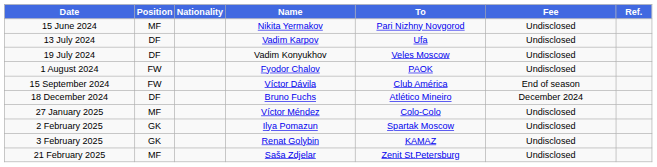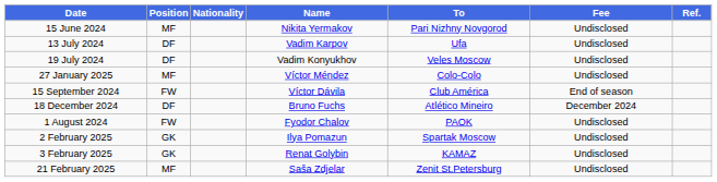 <table class="wikitable"  style="text-align:center; font-size:90%; ">
 <tr>
 <th style="background:#4169E1; color:white; width:200px;">Date</th>
 <th style="background:#4169E1; color:white; width:50px;">Position</th>
 <th style="background:#4169E1; color:white; width:50px;">Nationality</th>
 <th style="background:#4169E1; color:white; width:200px;">Name</th>
 <th style="background:#4169E1; color:white; width:200px;">To</th>
 <th style="background:#4169E1; color:white; width:200px;">Fee</th>
 <th style="background:#4169E1; color:white; width:50px;">Ref.</th>
 </tr>
 <tr>
 <td>15 June 2024</td>
 <td>MF</td>
 <td></td>
 <td><a href='#'>Nikita Yermakov</a></td>
 <td><a href='#'>Pari Nizhny Novgorod</a></td>
 <td>Undisclosed</td>
 <td></td>
 </tr>
 <tr>
 <td>13 July 2024</td>
 <td>DF</td>
 <td></td>
 <td><a href='#'>Vadim Karpov</a></td>
 <td><a href='#'>Ufa</a></td>
 <td>Undisclosed</td>
 <td></td>
 </tr>
 <tr>
 <td>19 July 2024</td>
 <td>DF</td>
 <td></td>
 <td>Vadim Konyukhov</td>
 <td><a href='#'>Veles Moscow</a></td>
 <td>Undisclosed</td>
 <td></td>
 </tr>
 <tr>
-<td>1 August 2024</td>
-<td>FW</td>
+<td>27 January 2025</td>
+<td>MF</td>
 <td></td>
-<td><a href='#'>Fyodor Chalov</a></td>
-<td><a href='#'>PAOK</a></td>
+<td><a href='#'>Víctor Méndez</a></td>
+<td><a href='#'>Colo-Colo</a></td>
 <td>Undisclosed</td>
 <td></td>
 </tr>
 <tr>
 <td>15 September 2024</td>
 <td>FW</td>
 <td></td>
 <td><a href='#'>Víctor Dávila</a></td>
 <td><a href='#'>Club América</a></td>
 <td>End of season</td>
 <td></td>
 </tr>
 <tr>
 <td>18 December 2024</td>
 <td>DF</td>
 <td></td>
 <td><a href='#'>Bruno Fuchs</a></td>
 <td><a href='#'>Atlético Mineiro</a></td>
 <td>December 2024</td>
 <td></td>
 </tr>
 <tr>
-<td>27 January 2025</td>
-<td>MF</td>
+<td>1 August 2024</td>
+<td>FW</td>
 <td></td>
-<td><a href='#'>Víctor Méndez</a></td>
-<td><a href='#'>Colo-Colo</a></td>
+<td><a href='#'>Fyodor Chalov</a></td>
+<td><a href='#'>PAOK</a></td>
 <td>Undisclosed</td>
 <td></td>
 </tr>
 <tr>
 <td>2 February 2025</td>
 <td>GK</td>
 <td></td>
 <td><a href='#'>Ilya Pomazun</a></td>
 <td><a href='#'>Spartak Moscow</a></td>
 <td>Undisclosed</td>
 <td></td>
 </tr>
 <tr>
 <td>3 February 2025</td>
 <td>GK</td>
 <td></td>
 <td><a href='#'>Renat Golybin</a></td>
 <td><a href='#'>KAMAZ</a></td>
 <td>Undisclosed</td>
 <td></td>
 </tr>
 <tr>
 <td>21 February 2025</td>
 <td>MF</td>
 <td></td>
 <td><a href='#'>Saša Zdjelar</a></td>
 <td><a href='#'>Zenit St.Petersburg</a></td>
 <td>Undisclosed</td>
 <td></td>
 </tr>
 </table>
